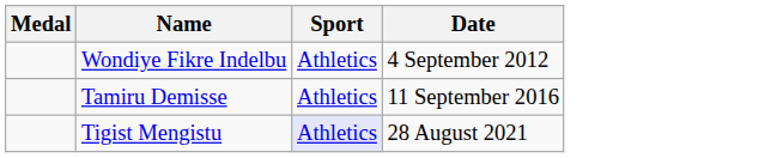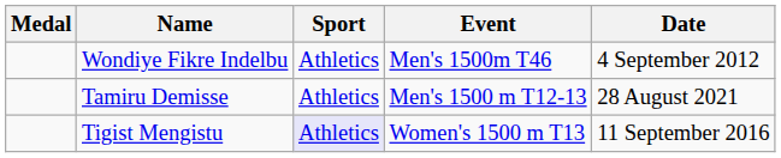 <table class="wikitable sortable" style="font-size: 95%">
 <tr>
 <th>Medal</th>
 <th>Name</th>
 <th>Sport</th>
+<th>Event</th>
 <th>Date</th>
 </tr>
 <tr>
 <td></td>
 <td><a href='#'>Wondiye Fikre Indelbu</a></td>
 <td><a href='#'>Athletics</a></td>
+<td><a href='#'>Men's 1500m T46</a></td>
 <td>4 September 2012</td>
 </tr>
 <tr>
 <td></td>
 <td><a href='#'>Tamiru Demisse</a></td>
 <td><a href='#'>Athletics</a></td>
-<td>11 September 2016</td>
+<td><a href='#'>Men's 1500 m T12-13</a></td>
+<td>28 August 2021</td>
 </tr>
 <tr>
 <td></td>
 <td><a href='#'>Tigist Mengistu</a></td>
 <td style="background: lavender;"><a href='#'>Athletics</a></td>
-<td>28 August 2021</td>
+<td><a href='#'>Women's 1500 m T13</a></td>
+<td>11 September 2016</td>
 </tr>
 </table>
